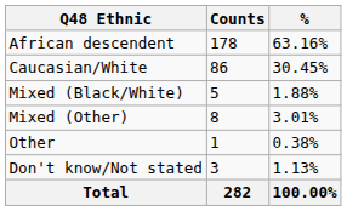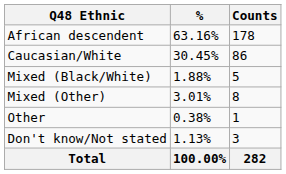 <table class="wikitable sortable">
 <tr>
 <th>Q48 Ethnic</th>
+<th>%</th>
 <th>Counts</th>
-<th>%</th>
 </tr>
 <tr>
 <td>African descendent</td>
+<td>63.16%</td>
 <td>178</td>
-<td>63.16%</td>
 </tr>
 <tr>
 <td>Caucasian/White</td>
+<td>30.45%</td>
 <td>86</td>
-<td>30.45%</td>
 </tr>
 <tr>
 <td>Mixed (Black/White)</td>
+<td>1.88%</td>
 <td>5</td>
-<td>1.88%</td>
 </tr>
 <tr>
 <td>Mixed (Other)</td>
+<td>3.01%</td>
 <td>8</td>
-<td>3.01%</td>
 </tr>
 <tr>
 <td>Other</td>
+<td>0.38%</td>
 <td>1</td>
-<td>0.38%</td>
 </tr>
 <tr>
 <td>Don't know/Not stated</td>
+<td>1.13%</td>
 <td>3</td>
-<td>1.13%</td>
 </tr>
 <tr>
 <th>Total</th>
+<th>100.00%</th>
 <th>282</th>
-<th>100.00%</th>
 </tr>
 </table>
